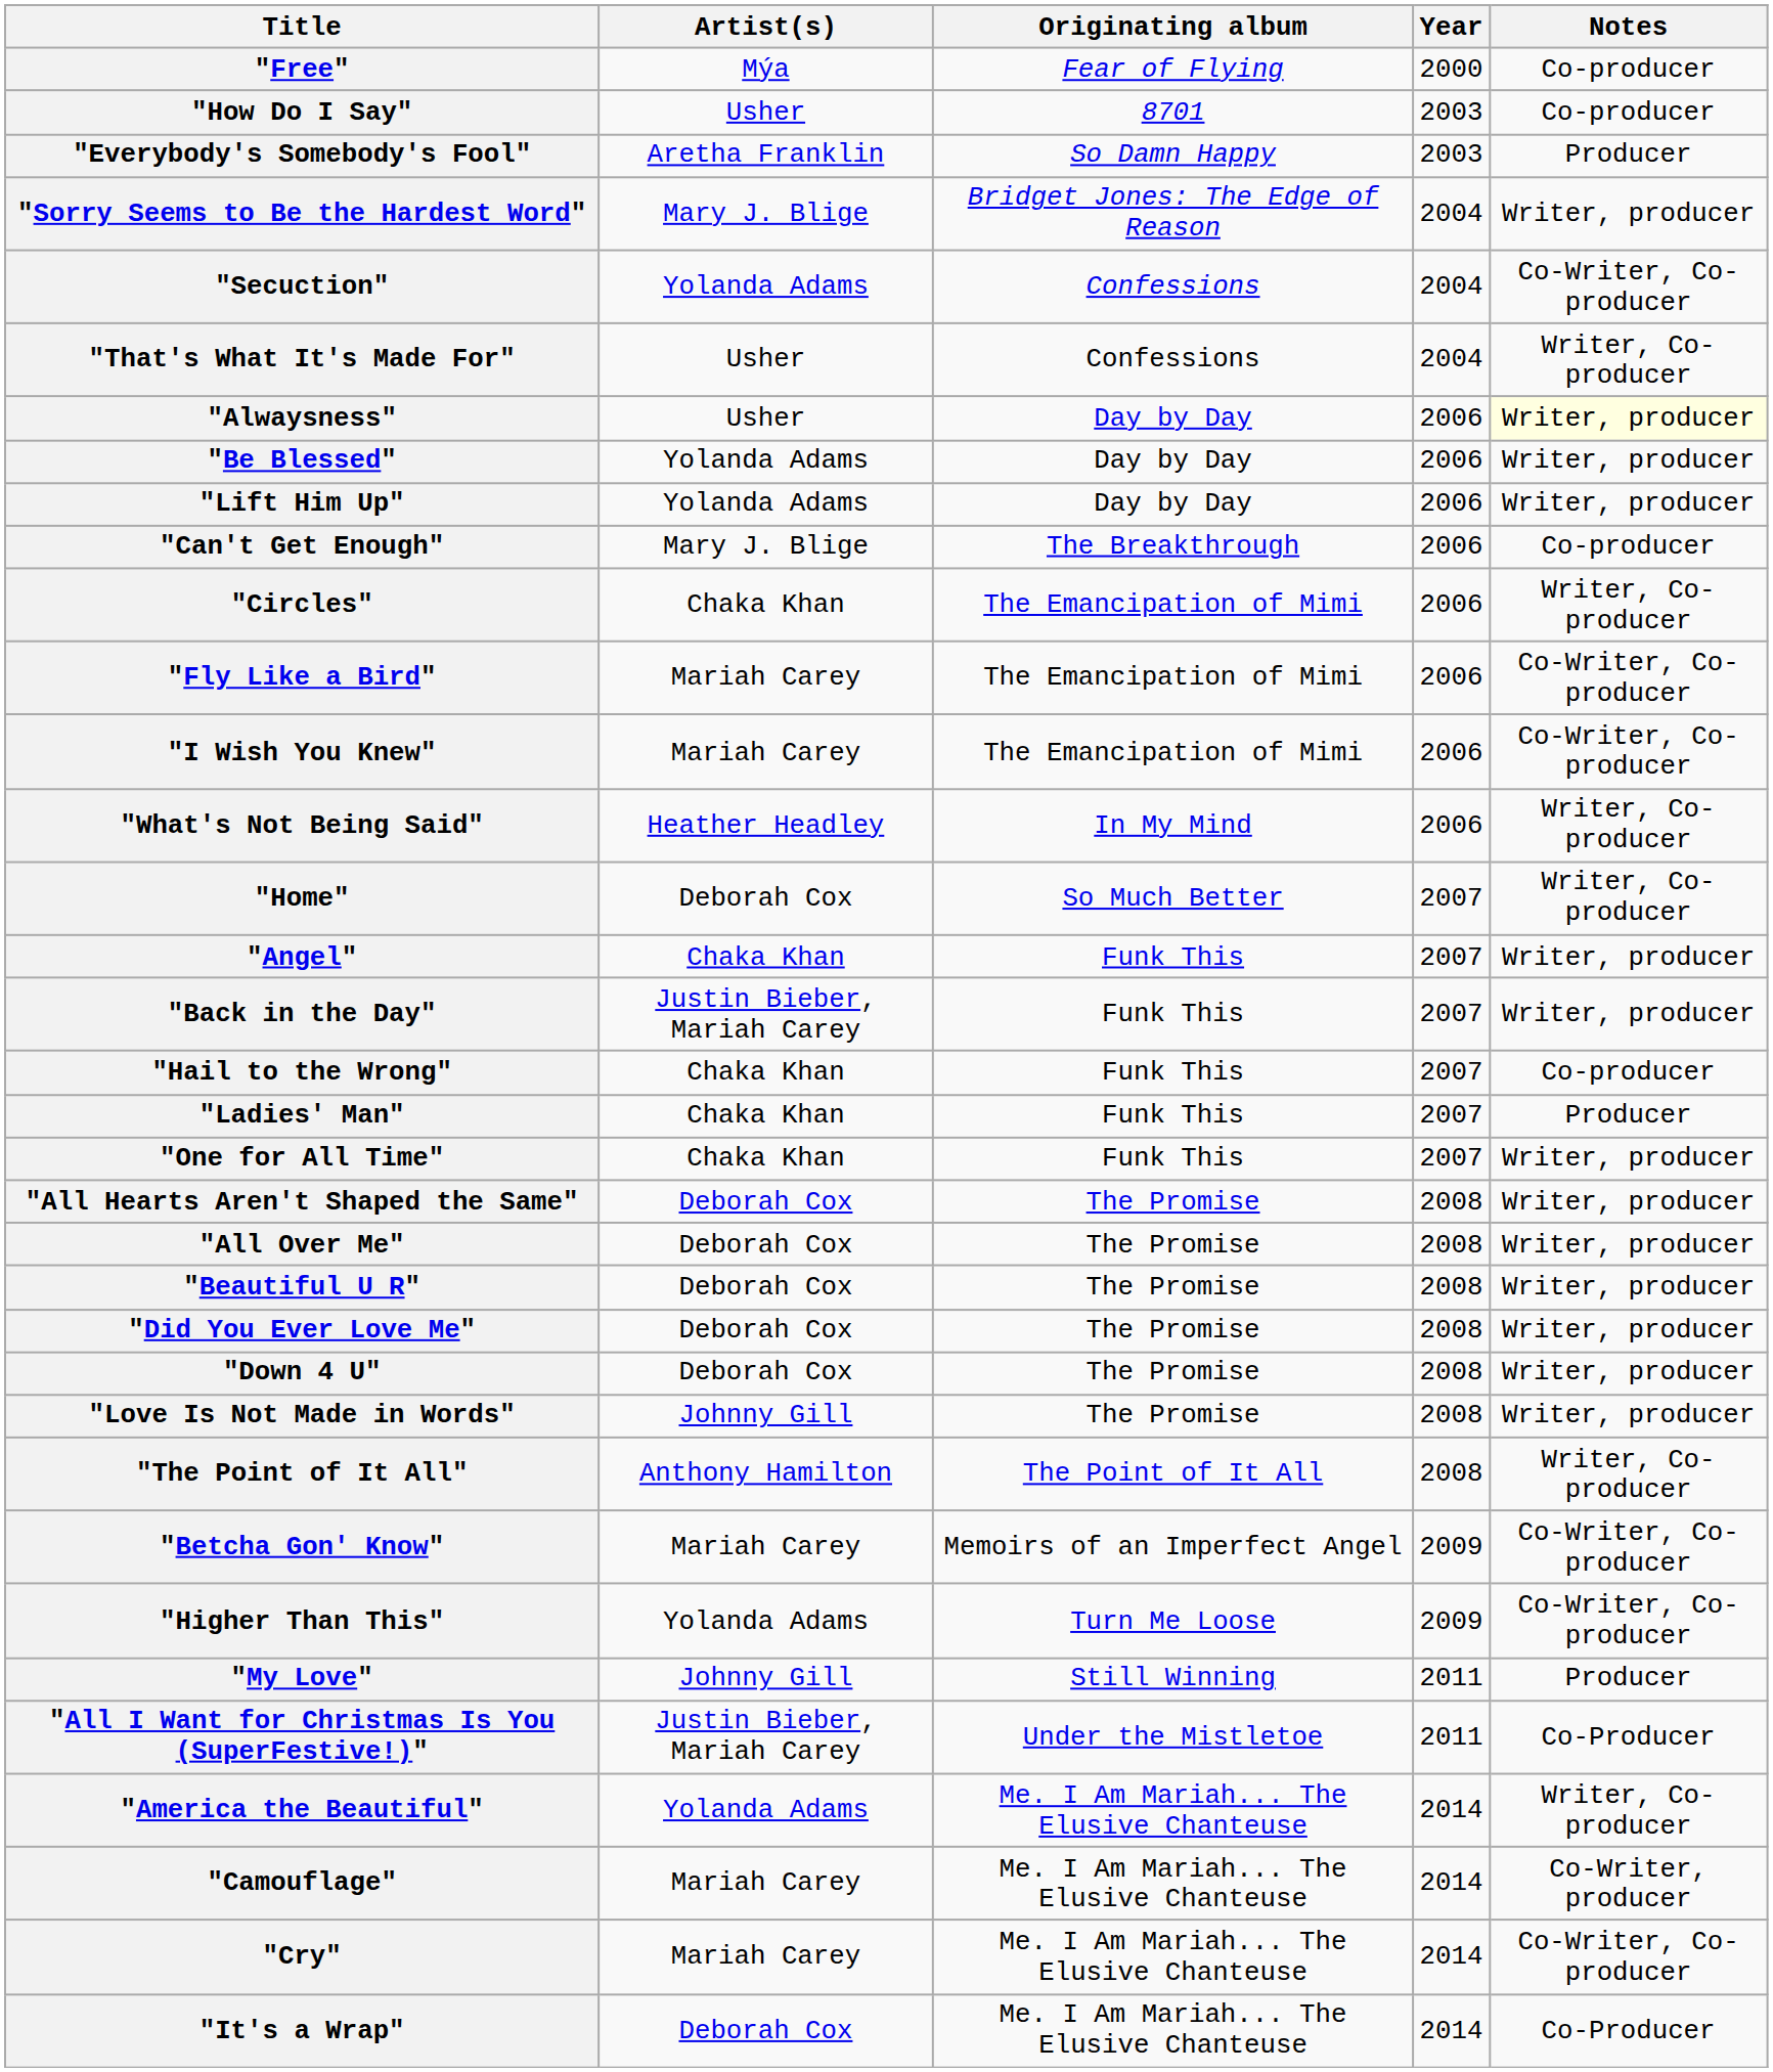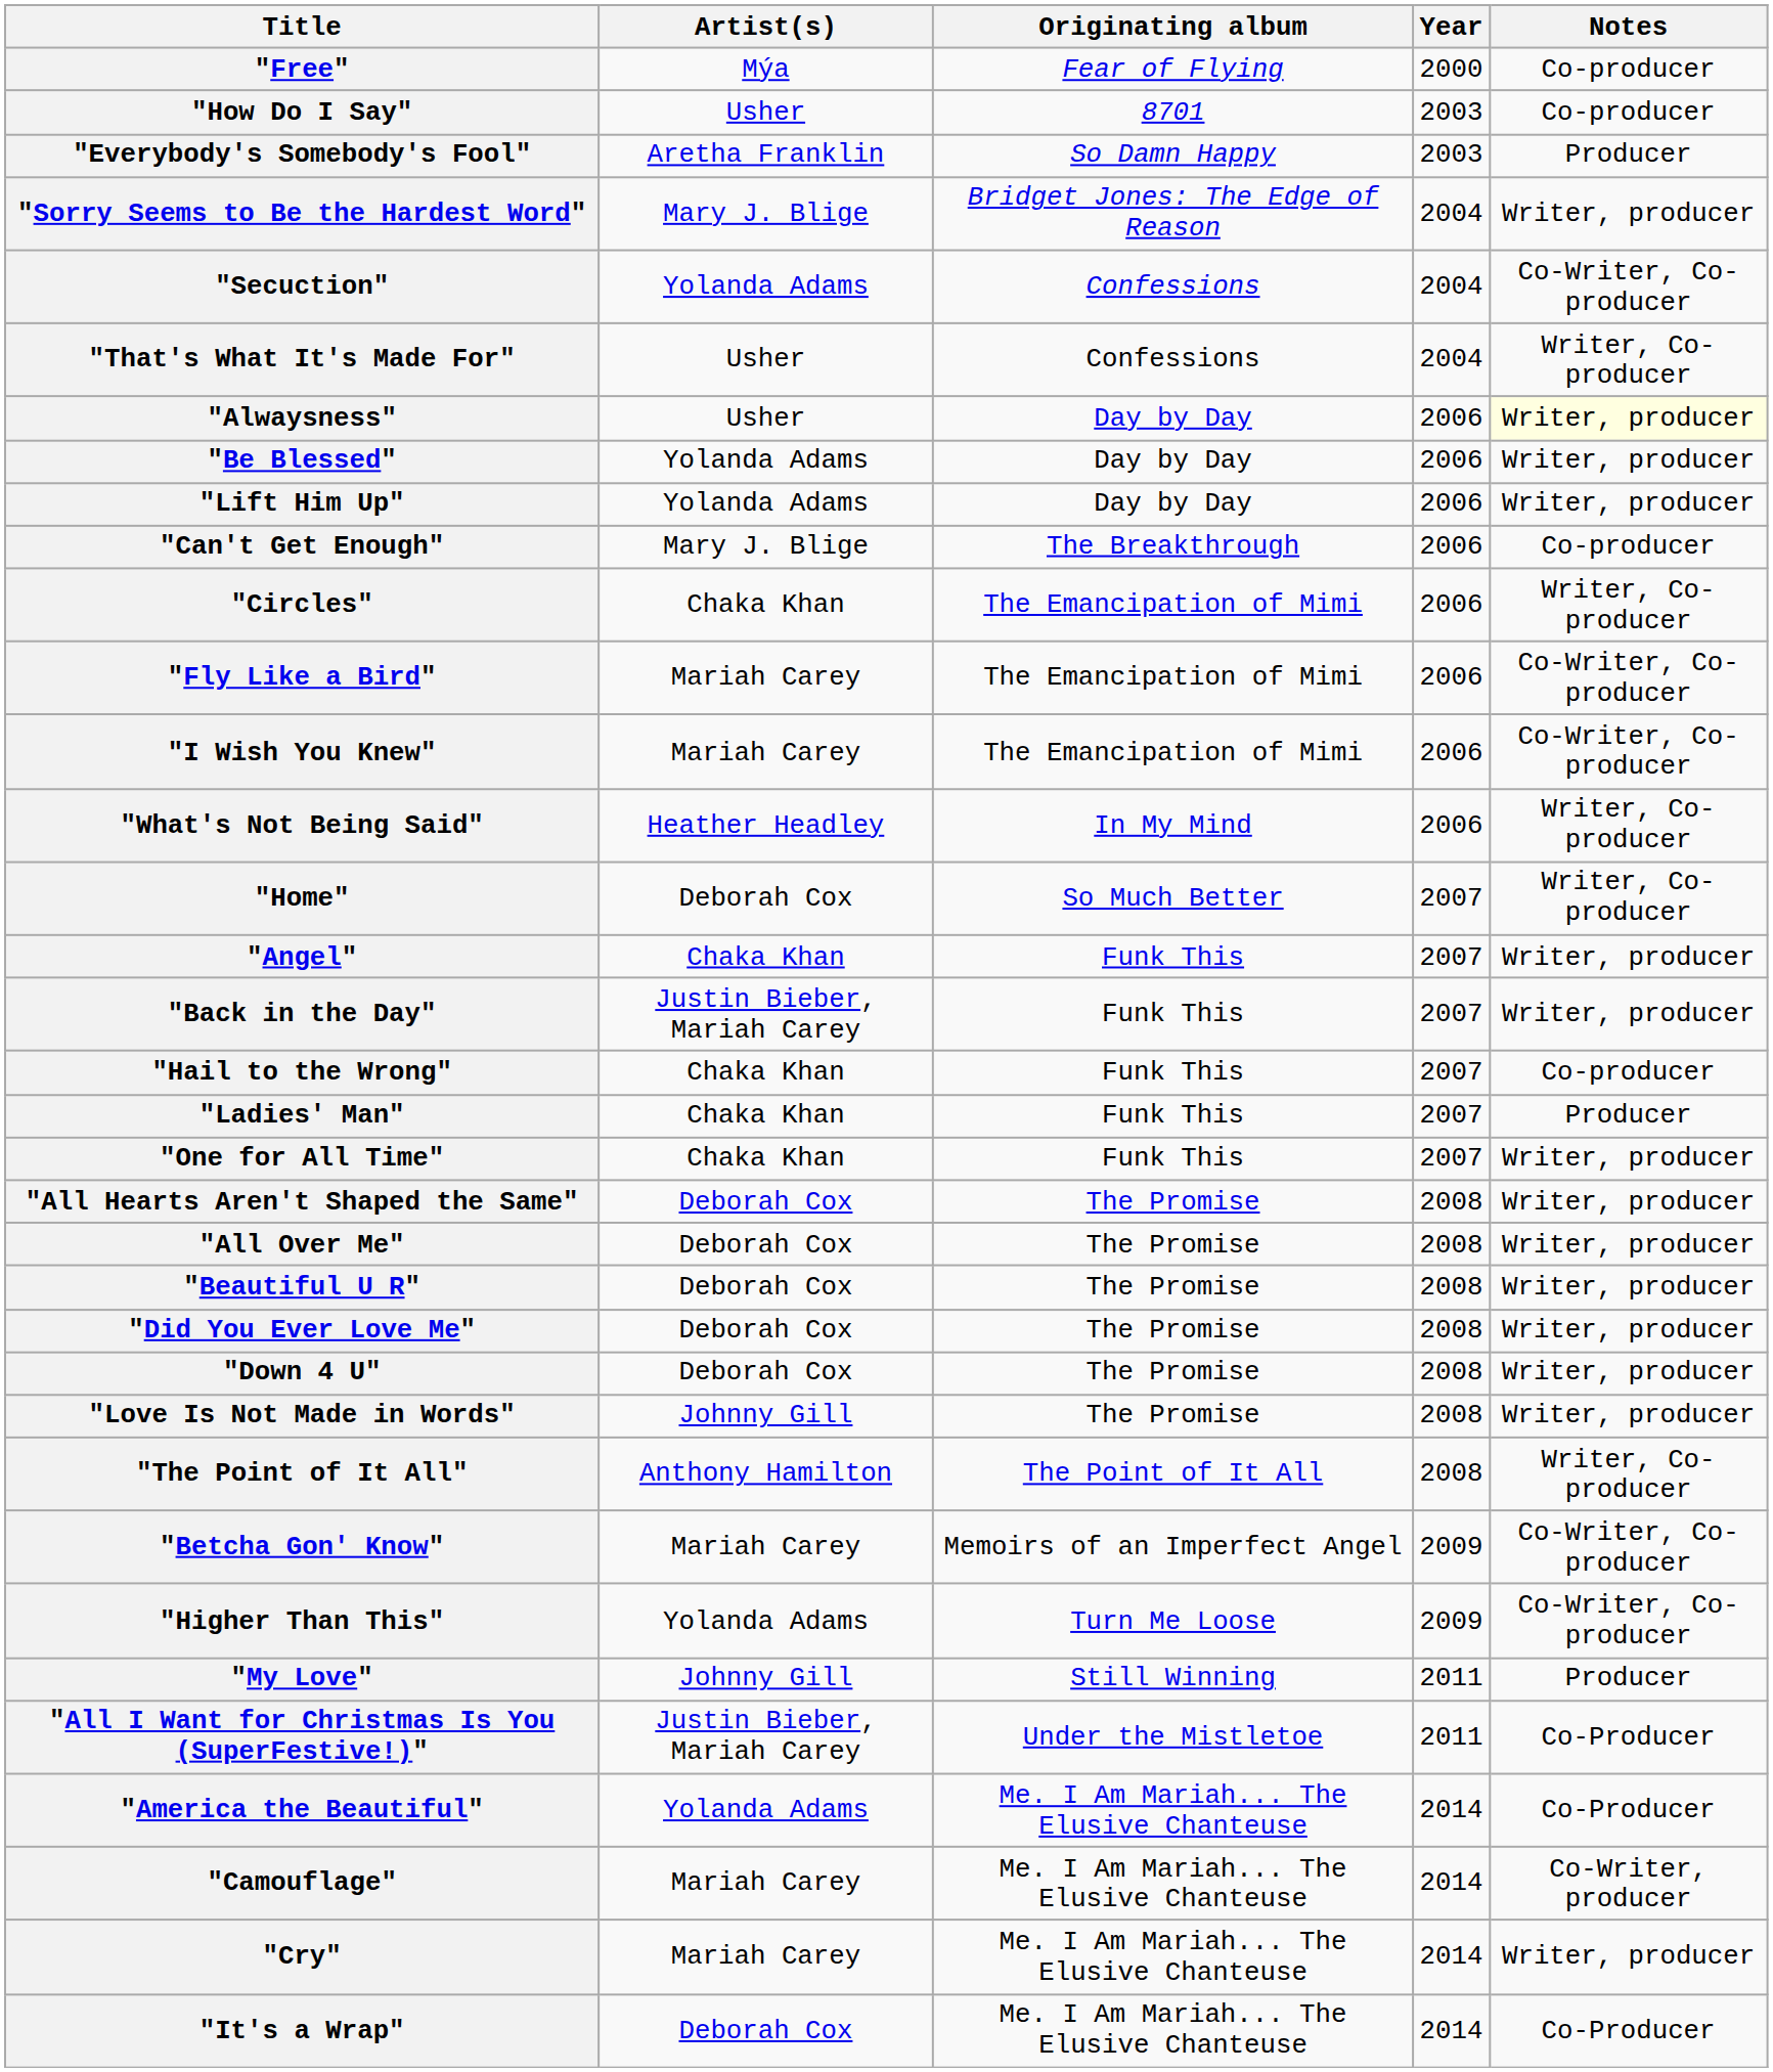 <table class="wikitable sortable plainrowheaders" style="text-align:center;">
 <tr>
 <th scope="col">Title</th>
 <th scope="col">Artist(s)</th>
 <th scope="col">Originating album</th>
 <th scope="col" style="width:2em;">Year</th>
 <th scope="col">Notes</th>
 </tr>
 <tr>
 <th scope=row>"<a href='#'>Free</a>"</th>
 <td><a href='#'>Mýa</a></td>
 <td><em><a href='#'>Fear of Flying</a></em></td>
 <td>2000</td>
 <td>Co-producer</td>
 </tr>
 <tr>
 <th scope=row>"How Do I Say"</th>
 <td><a href='#'>Usher</a></td>
 <td><em><a href='#'>8701</a></em></td>
 <td>2003</td>
 <td>Co-producer</td>
 </tr>
 <tr>
 <th scope=row>"Everybody's Somebody's Fool"</th>
 <td><a href='#'>Aretha Franklin</a></td>
 <td><em><a href='#'>So Damn Happy</a></em></td>
 <td>2003</td>
 <td>Producer</td>
 </tr>
 <tr>
 <th scope=row>"<a href='#'>Sorry Seems to Be the Hardest Word</a>"</th>
 <td><a href='#'>Mary J. Blige</a></td>
 <td><em><a href='#'>Bridget Jones: The Edge of Reason</a></em></td>
 <td>2004</td>
 <td>Writer, producer</td>
 </tr>
 <tr>
 <th scope=row>"Secuction"</th>
 <td><a href='#'>Yolanda Adams</a></td>
 <td><em><a href='#'>Confessions</a></em></td>
 <td>2004</td>
 <td>Co-Writer, Co-producer</td>
 </tr>
 <tr>
 <th scope=row>"That's What It's Made For"</th>
 <td>Usher</td>
 <td>Confessions<em></td>
 <td>2004</td>
 <td>Writer, Co-producer</td>
 </tr>
 <tr>
 <th scope=row>"Alwaysness"</th>
 <td>Usher</td>
 <td></em><a href='#'>Day by Day</a><em></td>
 <td>2006</td>
 <td style="background: lightyellow;">Writer, producer</td>
 </tr>
 <tr>
 <th scope=row>"<a href='#'>Be Blessed</a>"</th>
 <td>Yolanda Adams</td>
 <td></em>Day by Day<em></td>
 <td>2006</td>
 <td>Writer, producer</td>
 </tr>
 <tr>
 <th scope=row>"Lift Him Up"</th>
 <td>Yolanda Adams</td>
 <td></em>Day by Day<em></td>
 <td>2006</td>
 <td>Writer, producer</td>
 </tr>
 <tr>
 <th scope=row>"Can't Get Enough"</th>
 <td>Mary J. Blige</td>
 <td></em><a href='#'>The Breakthrough</a><em></td>
 <td>2006</td>
 <td>Co-producer</td>
 </tr>
 <tr>
 <th scope=row>"Circles"</th>
 <td>Chaka Khan</td>
 <td></em><a href='#'>The Emancipation of Mimi</a><em></td>
 <td>2006</td>
 <td>Writer, Co-producer</td>
 </tr>
 <tr>
 <th scope=row>"<a href='#'>Fly Like a Bird</a>"</th>
 <td>Mariah Carey</td>
 <td></em>The Emancipation of Mimi<em></td>
 <td>2006</td>
 <td>Co-Writer, Co-producer</td>
 </tr>
 <tr>
 <th scope=row>"I Wish You Knew"</th>
 <td>Mariah Carey</td>
 <td></em>The Emancipation of Mimi<em></td>
 <td>2006</td>
 <td>Co-Writer, Co-producer</td>
 </tr>
 <tr>
 <th scope=row>"What's Not Being Said"</th>
 <td><a href='#'>Heather Headley</a></td>
 <td></em><a href='#'>In My Mind</a><em></td>
 <td>2006</td>
 <td>Writer, Co-producer</td>
 </tr>
 <tr>
 <th scope=row>"Home"</th>
 <td>Deborah Cox</td>
 <td></em><a href='#'>So Much Better</a><em></td>
 <td>2007</td>
 <td>Writer, Co-producer</td>
 </tr>
 <tr>
 <th scope=row>"<a href='#'>Angel</a>"</th>
 <td><a href='#'>Chaka Khan</a></td>
 <td></em><a href='#'>Funk This</a><em></td>
 <td>2007</td>
 <td>Writer, producer</td>
 </tr>
 <tr>
 <th scope=row>"Back in the Day"</th>
 <td><a href='#'>Justin Bieber</a>, Mariah Carey</td>
 <td></em>Funk This<em></td>
 <td>2007</td>
 <td>Writer, producer</td>
 </tr>
 <tr>
 <th scope=row>"Hail to the Wrong"</th>
 <td>Chaka Khan</td>
 <td></em>Funk This<em></td>
 <td>2007</td>
 <td>Co-producer</td>
 </tr>
 <tr>
 <th scope=row>"Ladies' Man"</th>
 <td>Chaka Khan</td>
 <td></em>Funk This<em></td>
 <td>2007</td>
 <td>Producer</td>
 </tr>
 <tr>
 <th scope=row>"One for All Time"</th>
 <td>Chaka Khan</td>
 <td></em>Funk This<em></td>
 <td>2007</td>
 <td>Writer, producer</td>
 </tr>
 <tr>
 <th scope=row>"All Hearts Aren't Shaped the Same"</th>
 <td><a href='#'>Deborah Cox</a></td>
 <td></em><a href='#'>The Promise</a><em></td>
 <td>2008</td>
 <td>Writer, producer</td>
 </tr>
 <tr>
 <th scope=row>"All Over Me"</th>
 <td>Deborah Cox</td>
 <td></em>The Promise<em></td>
 <td>2008</td>
 <td>Writer, producer</td>
 </tr>
 <tr>
 <th scope=row>"<a href='#'>Beautiful U R</a>"</th>
 <td>Deborah Cox</td>
 <td></em>The Promise<em></td>
 <td>2008</td>
 <td>Writer, producer</td>
 </tr>
 <tr>
 <th scope=row>"<a href='#'>Did You Ever Love Me</a>"</th>
 <td>Deborah Cox</td>
 <td></em>The Promise<em></td>
 <td>2008</td>
 <td>Writer, producer</td>
 </tr>
 <tr>
 <th scope=row>"Down 4 U"</th>
 <td>Deborah Cox</td>
 <td></em>The Promise<em></td>
 <td>2008</td>
 <td>Writer, producer</td>
 </tr>
 <tr>
 <th scope=row>"Love Is Not Made in Words"</th>
 <td><a href='#'>Johnny Gill</a></td>
 <td></em>The Promise<em></td>
 <td>2008</td>
 <td>Writer, producer</td>
 </tr>
 <tr>
 <th scope=row>"The Point of It All"</th>
 <td><a href='#'>Anthony Hamilton</a></td>
 <td></em><a href='#'>The Point of It All</a><em></td>
 <td>2008</td>
 <td>Writer, Co-producer</td>
 </tr>
 <tr>
 <th scope=row>"<a href='#'>Betcha Gon' Know</a>"</th>
 <td>Mariah Carey</td>
 <td></em>Memoirs of an Imperfect Angel<em></td>
 <td>2009</td>
 <td>Co-Writer, Co-producer</td>
 </tr>
 <tr>
 <th scope=row>"Higher Than This"</th>
 <td>Yolanda Adams</td>
 <td></em><a href='#'>Turn Me Loose</a><em></td>
 <td>2009</td>
 <td>Co-Writer, Co-producer</td>
 </tr>
 <tr>
 <th scope=row>"<a href='#'>My Love</a>"</th>
 <td><a href='#'>Johnny Gill</a></td>
 <td></em><a href='#'>Still Winning</a><em></td>
 <td>2011</td>
 <td>Producer</td>
 </tr>
 <tr>
 <th scope=row>"<a href='#'>All I Want for Christmas Is You (SuperFestive!)</a>"</th>
 <td><a href='#'>Justin Bieber</a>, Mariah Carey</td>
 <td></em><a href='#'>Under the Mistletoe</a><em></td>
 <td>2011</td>
 <td>Co-Producer</td>
 </tr>
 <tr>
 <th scope=row>"<a href='#'>America the Beautiful</a>"</th>
 <td><a href='#'>Yolanda Adams</a></td>
 <td></em><a href='#'>Me. I Am Mariah... The Elusive Chanteuse</a><em></td>
 <td>2014</td>
-<td>Writer, Co-producer</td>
+<td>Co-Producer</td>
 </tr>
 <tr>
 <th scope=row>"Camouflage"</th>
 <td>Mariah Carey</td>
 <td></em>Me. I Am Mariah... The Elusive Chanteuse<em></td>
 <td>2014</td>
 <td>Co-Writer, producer</td>
 </tr>
 <tr>
 <th scope=row>"Cry"</th>
 <td>Mariah Carey</td>
 <td></em>Me. I Am Mariah... The Elusive Chanteuse<em></td>
 <td>2014</td>
-<td>Co-Writer, Co-producer</td>
+<td>Writer, producer</td>
 </tr>
 <tr>
 <th scope=row>"It's a Wrap"</th>
 <td><a href='#'>Deborah Cox</a></td>
 <td></em>Me. I Am Mariah... The Elusive Chanteuse<em></td>
 <td>2014</td>
 <td>Co-Producer</td>
 </tr>
 </table>
